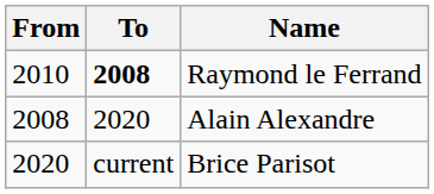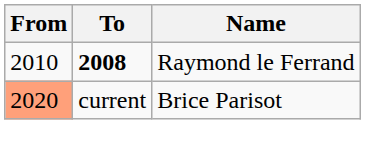 <table class="wikitable">
 <tr>
 <th>From</th>
 <th>To</th>
 <th>Name</th>
 </tr>
 <tr>
 <td>2010</td>
 <td><strong>2008</strong></td>
 <td>Raymond le Ferrand</td>
 </tr>
 <tr>
-<td>2008</td>
-<td>2020</td>
-<td>Alain Alexandre</td>
-</tr>
-<tr>
-<td>2020</td>
+<td style="background: lightsalmon;">2020</td>
 <td>current</td>
 <td>Brice Parisot</td>
 </tr>
 </table>
